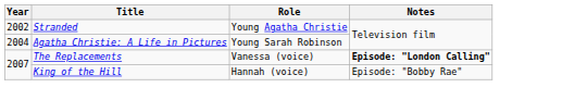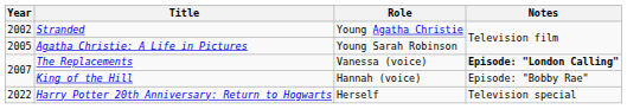 <table class="wikitable sortable">
 <tr>
 <th>Year</th>
 <th>Title</th>
 <th>Role</th>
 <th class="unsortable">Notes</th>
 </tr>
 <tr>
 <td>2002</td>
 <td><em><a href='#'>Stranded</a></em></td>
 <td>Young <a href='#'>Agatha Christie</a></td>
 <td rowspan="2">Television film</td>
 </tr>
 <tr>
-<td>2004</td>
+<td>2005</td>
 <td><em><a href='#'>Agatha Christie: A Life in Pictures</a></em></td>
 <td>Young Sarah Robinson</td>
 </tr>
 <tr>
 <td rowspan="2">2007</td>
 <td><em><a href='#'>The Replacements</a></em></td>
 <td>Vanessa (voice)</td>
 <td><strong>Episode: "London Calling"</strong></td>
 </tr>
 <tr>
 <td><em><a href='#'>King of the Hill</a></em></td>
 <td>Hannah (voice)</td>
 <td>Episode: "Bobby Rae"</td>
 </tr>
+<tr>
+<td>2022</td>
+<td><em><a href='#'>Harry Potter 20th Anniversary: Return to Hogwarts</a></em></td>
+<td>Herself</td>
+<td>Television special</td>
+</tr>
 </table>
